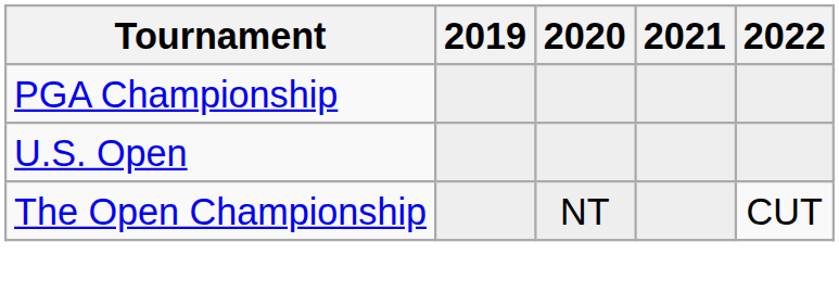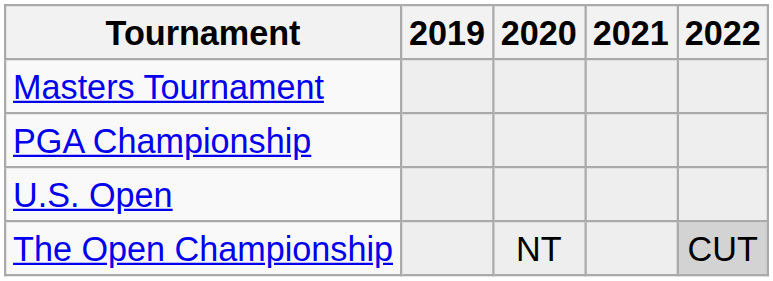 <table class="wikitable" style="font-size:95%;text-align:center;">
 <tr>
 <th>Tournament</th>
 <th>2019</th>
 <th>2020</th>
 <th>2021</th>
 <th>2022</th>
+</tr>
+<tr>
+<td align=left><a href='#'>Masters Tournament</a></td>
+<td style="background:#eeeeee;"></td>
+<td style="background:#eeeeee;"></td>
+<td style="background:#eeeeee;"></td>
+<td style="background:#eeeeee;"></td>
 </tr>
 <tr>
 <td align=left><a href='#'>PGA Championship</a></td>
 <td style="background:#eeeeee;"></td>
 <td style="background:#eeeeee;"></td>
 <td style="background:#eeeeee;"></td>
 <td style="background:#eeeeee;"></td>
 </tr>
 <tr>
 <td align=left><a href='#'>U.S. Open</a></td>
 <td style="background:#eeeeee;"></td>
 <td style="background:#eeeeee;"></td>
 <td style="background:#eeeeee;"></td>
 <td style="background:#eeeeee;"></td>
 </tr>
 <tr>
 <td align=left><a href='#'>The Open Championship</a></td>
 <td style="background:#eeeeee;"></td>
 <td style="background:#eeeeee;">NT</td>
 <td style="background:#eeeeee;"></td>
-<td>CUT</td>
+<td style="background: lightgrey;">CUT</td>
 </tr>
 </table>
